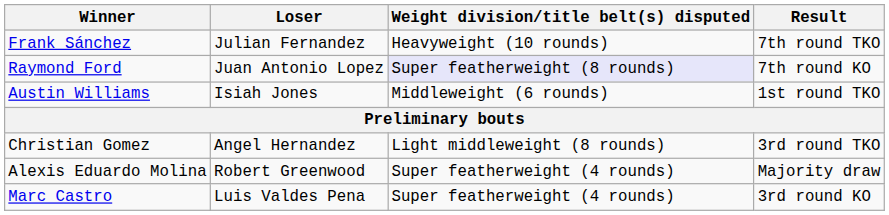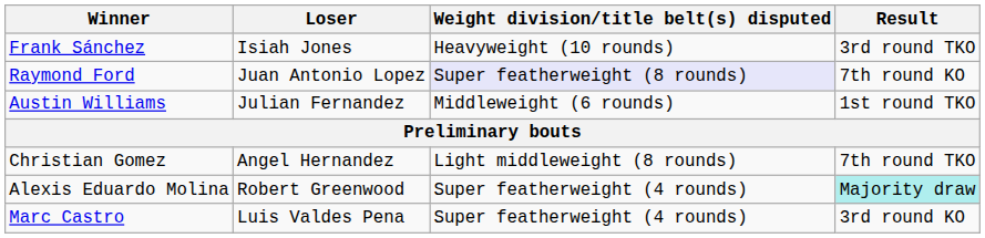 <table class=wikitable>
 <tr>
 <th>Winner</th>
 <th>Loser</th>
 <th>Weight division/title belt(s) disputed</th>
 <th>Result</th>
 </tr>
 <tr>
 <td> <a href='#'>Frank Sánchez</a></td>
-<td> Julian Fernandez</td>
+<td> Isiah Jones</td>
 <td>Heavyweight (10 rounds)</td>
-<td>7th round TKO</td>
+<td>3rd round TKO</td>
 </tr>
 <tr>
 <td> <a href='#'>Raymond Ford</a></td>
 <td> Juan Antonio Lopez</td>
 <td style="background: lavender;">Super featherweight (8 rounds)</td>
 <td>7th round KO</td>
 </tr>
 <tr>
 <td> <a href='#'>Austin Williams</a></td>
-<td> Isiah Jones</td>
+<td> Julian Fernandez</td>
 <td>Middleweight (6 rounds)</td>
 <td>1st round TKO</td>
 </tr>
 <tr>
 <th colspan=4>Preliminary bouts</th>
 </tr>
 <tr>
 <td> Christian Gomez</td>
 <td> Angel Hernandez</td>
 <td>Light middleweight (8 rounds)</td>
-<td>3rd round TKO</td>
+<td>7th round TKO</td>
 </tr>
 <tr>
 <td> Alexis Eduardo Molina</td>
 <td> Robert Greenwood</td>
 <td>Super featherweight (4 rounds)</td>
-<td>Majority draw</td>
+<td style="background: paleturquoise;">Majority draw</td>
 </tr>
 <tr>
 <td> <a href='#'>Marc Castro</a></td>
 <td> Luis Valdes Pena</td>
 <td>Super featherweight (4 rounds)</td>
 <td>3rd round KO</td>
 </tr>
 </table>
